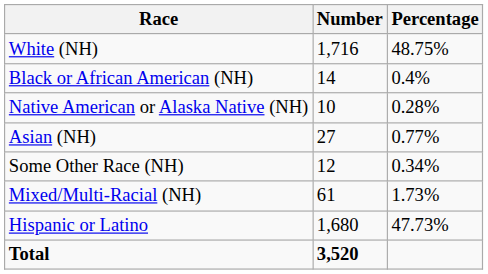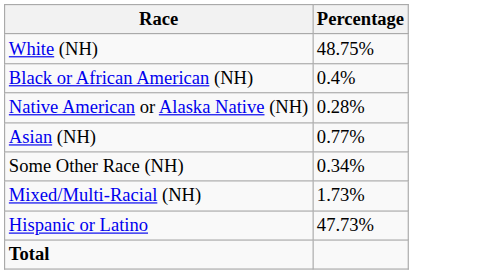 <table class="wikitable">
 <tr>
 <th>Race</th>
-<th>Number</th>
 <th>Percentage</th>
 </tr>
 <tr>
 <td><a href='#'>White</a> (NH)</td>
-<td>1,716</td>
 <td>48.75%</td>
 </tr>
 <tr>
 <td><a href='#'>Black or African American</a> (NH)</td>
-<td>14</td>
 <td>0.4%</td>
 </tr>
 <tr>
 <td><a href='#'>Native American</a> or <a href='#'>Alaska Native</a> (NH)</td>
-<td>10</td>
 <td>0.28%</td>
 </tr>
 <tr>
 <td><a href='#'>Asian</a> (NH)</td>
-<td>27</td>
 <td>0.77%</td>
 </tr>
 <tr>
 <td>Some Other Race (NH)</td>
-<td>12</td>
 <td>0.34%</td>
 </tr>
 <tr>
 <td><a href='#'>Mixed/Multi-Racial</a> (NH)</td>
-<td>61</td>
 <td>1.73%</td>
 </tr>
 <tr>
 <td><a href='#'>Hispanic or Latino</a></td>
-<td>1,680</td>
 <td>47.73%</td>
 </tr>
 <tr>
 <td><strong>Total</strong></td>
-<td><strong>3,520</strong></td>
 <td></td>
 </tr>
 </table>
